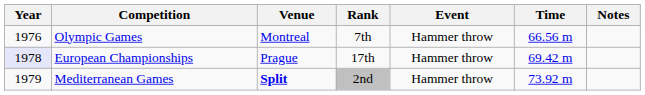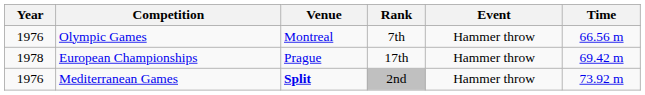 <table class="wikitable" width=60% style="font-size:100%; text-align:center;">
 <tr>
 <th>Year</th>
 <th>Competition</th>
 <th>Venue</th>
 <th>Rank</th>
 <th>Event</th>
 <th>Time</th>
-<th>Notes</th>
 </tr>
 <tr>
 <td rowspan=1>1976</td>
 <td rowspan=1 align=left><a href='#'>Olympic Games</a></td>
 <td rowspan=1 align=left> <a href='#'>Montreal</a></td>
 <td>7th</td>
 <td>Hammer throw</td>
 <td><a href='#'>66.56 m</a></td>
-<td></td>
 </tr>
 <tr>
-<td rowspan=1 style="background: lavender;">1978</td>
+<td rowspan=1>1978</td>
 <td rowspan=1 align=left><a href='#'>European Championships</a></td>
 <td rowspan=1 align=left> <a href='#'>Prague</a></td>
 <td>17th</td>
 <td>Hammer throw</td>
 <td><a href='#'>69.42 m</a></td>
-<td></td>
 </tr>
 <tr>
-<td rowspan=1>1979</td>
+<td rowspan=1>1976</td>
 <td rowspan=1 align=left><a href='#'>Mediterranean Games</a></td>
 <td rowspan=1 align=left><strong> <a href='#'>Split</a></strong></td>
 <td bgcolor=silver>2nd</td>
 <td>Hammer throw</td>
 <td><a href='#'>73.92 m</a></td>
-<td></td>
 </tr>
 </table>
